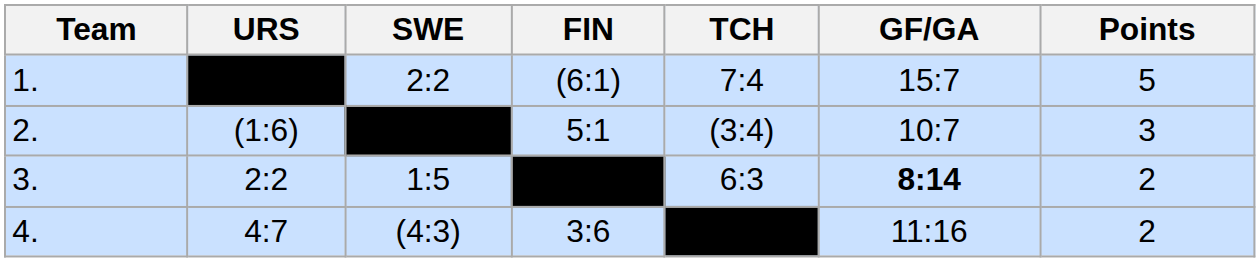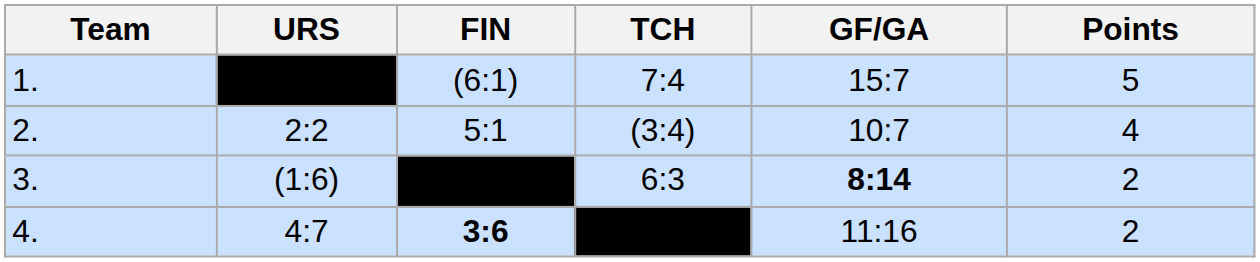 <table class="wikitable" bgcolor="#EFEFFF" width="50%">
 <tr bgcolor="#BCD2EE">
 <th>Team</th>
 <th>URS</th>
-<th>SWE</th>
 <th>FIN</th>
 <th>TCH</th>
 <th>GF/GA</th>
 <th>Points</th>
 </tr>
 <tr bgcolor="#CAE1FF" align="center">
 <td align="left">1. </td>
 <td style="background:#000000;"></td>
-<td>2:2</td>
 <td>(6:1)</td>
 <td>7:4</td>
 <td>15:7</td>
 <td>5</td>
 </tr>
 <tr bgcolor="#CAE1FF" align="center">
 <td align="left">2. </td>
-<td>(1:6)</td>
-<td style="background:#000000;"></td>
+<td>2:2</td>
 <td>5:1</td>
 <td>(3:4)</td>
 <td>10:7</td>
-<td>3</td>
+<td>4</td>
 </tr>
 <tr bgcolor="#CAE1FF" align="center">
 <td align="left">3. </td>
-<td>2:2</td>
-<td>1:5</td>
+<td>(1:6)</td>
 <td style="background:#000000;"></td>
 <td>6:3</td>
 <td><strong>8:14</strong></td>
 <td>2</td>
 </tr>
 <tr bgcolor="#CAE1FF" align="center">
 <td align="left">4. </td>
 <td>4:7</td>
-<td>(4:3)</td>
-<td>3:6</td>
+<td><strong>3:6</strong></td>
 <td style="background:#000000;"></td>
 <td>11:16</td>
 <td>2</td>
 </tr>
 </table>
